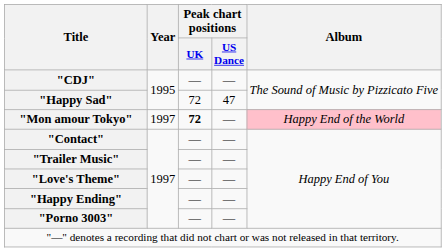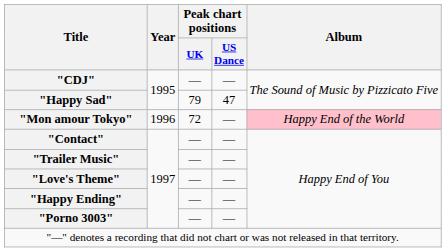 <table class="wikitable plainrowheaders" style="text-align:center;">
 <tr>
 <th scope="col" rowspan="2" style="width:11em;">Title</th>
 <th scope="col" rowspan="2">Year</th>
 <th scope="col" colspan="2">Peak chart positions</th>
 <th scope="col" rowspan="2">Album</th>
 </tr>
 <tr>
 <th scope="col" style="width:2.5em;font-size:90%;"><a href='#'>UK</a><br></th>
 <th scope="col" style="width:2.5em;font-size:90%;"><a href='#'>US<br>Dance</a><br></th>
 </tr>
 <tr>
 <th scope="row">"CDJ"</th>
 <td rowspan="2">1995</td>
 <td>—</td>
 <td>—</td>
 <td rowspan="2"><em>The Sound of Music by Pizzicato Five</em></td>
 </tr>
 <tr>
 <th scope="row">"Happy Sad"</th>
-<td>72</td>
+<td>79</td>
 <td>47</td>
 </tr>
 <tr>
 <th scope="row">"Mon amour Tokyo"</th>
-<td>1997</td>
-<td><strong>72</strong></td>
+<td>1996</td>
+<td>72</td>
 <td>—</td>
 <td style="background: pink;"><em>Happy End of the World</em></td>
 </tr>
 <tr>
 <th scope="row">"Contact"</th>
 <td rowspan="5">1997</td>
 <td>—</td>
 <td>—</td>
 <td rowspan="5"><em>Happy End of You</em></td>
 </tr>
 <tr>
 <th scope="row">"Trailer Music"</th>
 <td>—</td>
 <td>—</td>
 </tr>
 <tr>
 <th scope="row">"Love's Theme"</th>
 <td>—</td>
 <td>—</td>
 </tr>
 <tr>
 <th scope="row">"Happy Ending"</th>
 <td>—</td>
 <td>—</td>
 </tr>
 <tr>
 <th scope="row">"Porno 3003"</th>
 <td>—</td>
 <td>—</td>
 </tr>
 <tr>
 <td colspan="5" style="font-size:90%">"—" denotes a recording that did not chart or was not released in that territory.</td>
 </tr>
 </table>
